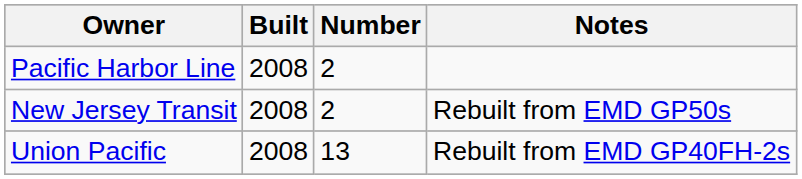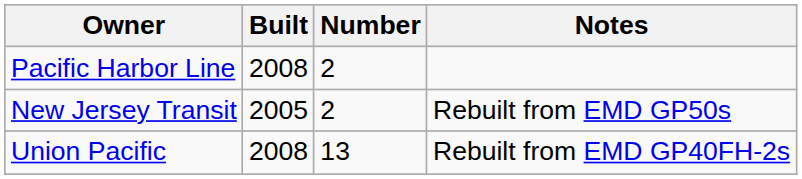 <table class="wikitable">
 <tr>
 <th>Owner</th>
 <th>Built</th>
 <th>Number</th>
 <th>Notes</th>
 </tr>
 <tr>
 <td><a href='#'>Pacific Harbor Line</a></td>
 <td>2008</td>
 <td>2</td>
 <td></td>
 </tr>
 <tr>
 <td><a href='#'>New Jersey Transit</a></td>
-<td>2008</td>
+<td>2005</td>
 <td>2</td>
 <td>Rebuilt from <a href='#'>EMD GP50s</a></td>
 </tr>
 <tr>
 <td><a href='#'>Union Pacific</a></td>
 <td>2008</td>
 <td>13</td>
 <td>Rebuilt from <a href='#'>EMD GP40FH-2s</a></td>
 </tr>
 </table>
